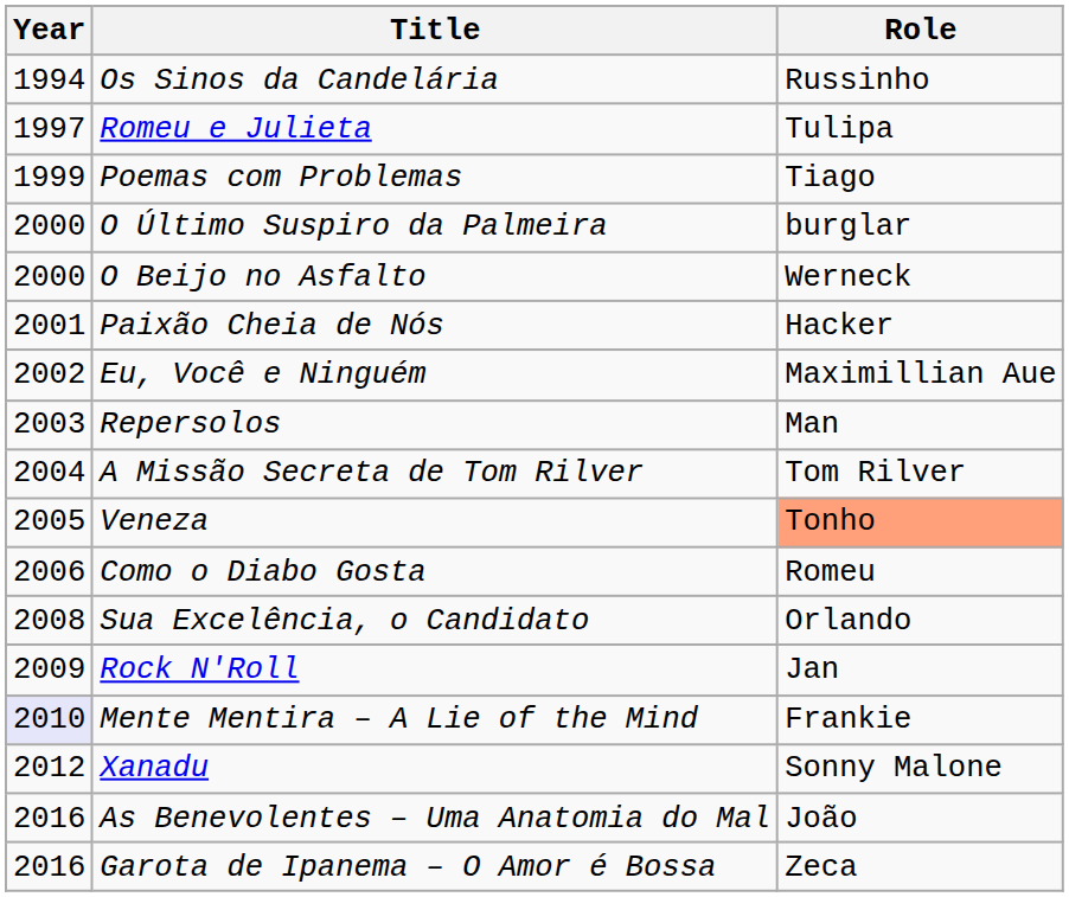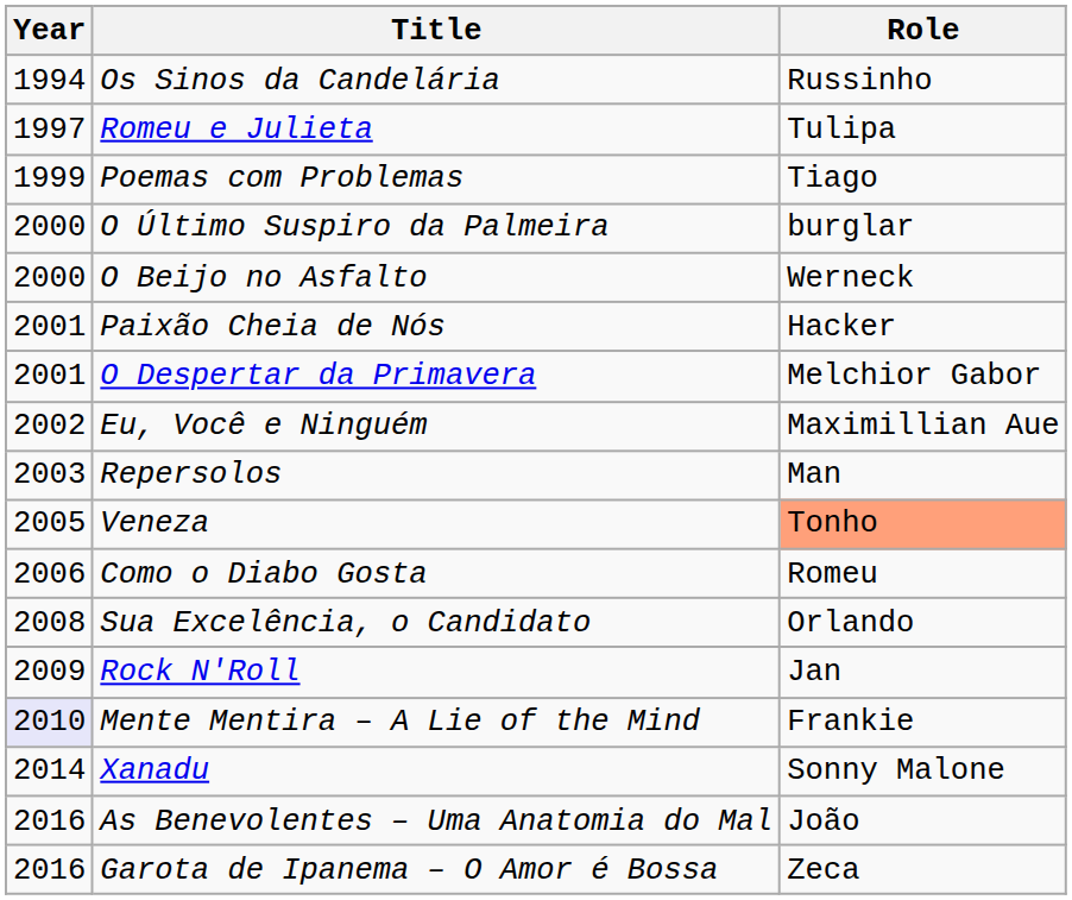 <table class="wikitable">
 <tr>
 <th>Year</th>
 <th>Title</th>
 <th>Role</th>
 </tr>
 <tr>
 <td>1994</td>
 <td><em>Os Sinos da Candelária</em></td>
 <td>Russinho</td>
 </tr>
 <tr>
 <td>1997</td>
 <td><em><a href='#'>Romeu e Julieta</a></em></td>
 <td>Tulipa</td>
 </tr>
 <tr>
 <td>1999</td>
 <td><em>Poemas com Problemas</em></td>
 <td>Tiago</td>
 </tr>
 <tr>
 <td>2000</td>
 <td><em>O Último Suspiro da Palmeira</em></td>
 <td>burglar</td>
 </tr>
 <tr>
 <td>2000</td>
 <td><em>O Beijo no Asfalto</em></td>
 <td>Werneck</td>
 </tr>
 <tr>
 <td>2001</td>
 <td><em>Paixão Cheia de Nós</em></td>
 <td>Hacker</td>
 </tr>
 <tr>
+<td>2001</td>
+<td><em><a href='#'>O Despertar da Primavera</a></em></td>
+<td>Melchior Gabor</td>
+</tr>
+<tr>
 <td>2002</td>
 <td><em>Eu, Você e Ninguém</em></td>
 <td>Maximillian Aue</td>
 </tr>
 <tr>
 <td>2003</td>
 <td><em>Repersolos</em></td>
 <td>Man</td>
-</tr>
-<tr>
-<td>2004</td>
-<td><em>A Missão Secreta de Tom Rilver</em></td>
-<td>Tom Rilver</td>
 </tr>
 <tr>
 <td>2005</td>
 <td><em> Veneza </em></td>
 <td style="background: lightsalmon;">Tonho</td>
 </tr>
 <tr>
 <td>2006</td>
 <td><em>Como o Diabo Gosta</em></td>
 <td>Romeu</td>
 </tr>
 <tr>
 <td>2008</td>
 <td><em>Sua Excelência, o Candidato</em></td>
 <td>Orlando</td>
 </tr>
 <tr>
 <td>2009</td>
 <td><em><a href='#'>Rock N'Roll</a></em></td>
 <td>Jan</td>
 </tr>
 <tr>
 <td style="background: lavender;">2010</td>
 <td><em>Mente Mentira</em> – <em>A Lie of the Mind</em></td>
 <td>Frankie</td>
 </tr>
 <tr>
-<td>2012</td>
+<td>2014</td>
 <td><em><a href='#'>Xanadu</a></em></td>
 <td>Sonny Malone</td>
 </tr>
 <tr>
 <td>2016</td>
 <td><em>As Benevolentes – Uma Anatomia do Mal</em></td>
 <td>João</td>
 </tr>
 <tr>
 <td>2016</td>
 <td><em>Garota de Ipanema – O Amor é Bossa</em></td>
 <td>Zeca</td>
 </tr>
 </table>
